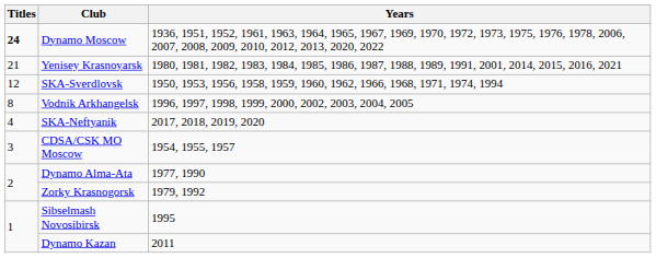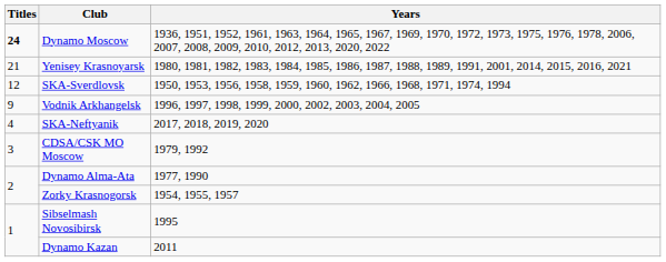 <table class="wikitable">
 <tr>
 <th>Titles</th>
 <th>Club</th>
 <th>Years</th>
 </tr>
 <tr>
 <td><strong>24</strong></td>
 <td><a href='#'>Dynamo Moscow</a></td>
 <td>1936, 1951, 1952, 1961, 1963, 1964, 1965, 1967, 1969, 1970, 1972, 1973, 1975, 1976, 1978, 2006, 2007, 2008, 2009, 2010, 2012, 2013, 2020, 2022</td>
 </tr>
 <tr>
 <td>21</td>
 <td><a href='#'>Yenisey Krasnoyarsk</a></td>
 <td>1980, 1981, 1982, 1983, 1984, 1985, 1986, 1987, 1988, 1989, 1991, 2001, 2014, 2015, 2016, 2021</td>
 </tr>
 <tr>
 <td>12</td>
 <td><a href='#'>SKA-Sverdlovsk</a></td>
 <td>1950, 1953, 1956, 1958, 1959, 1960, 1962, 1966, 1968, 1971, 1974, 1994</td>
 </tr>
 <tr>
-<td>8</td>
+<td>9</td>
 <td><a href='#'>Vodnik Arkhangelsk</a></td>
 <td>1996, 1997, 1998, 1999, 2000, 2002, 2003, 2004, 2005</td>
 </tr>
 <tr>
 <td>4</td>
 <td><a href='#'>SKA-Neftyanik</a></td>
 <td>2017, 2018, 2019, 2020</td>
 </tr>
 <tr>
 <td>3</td>
 <td><a href='#'>CDSA/CSK MO Moscow</a></td>
-<td>1954, 1955, 1957</td>
+<td>1979, 1992</td>
 </tr>
 <tr>
 <td rowspan=2>2</td>
 <td><a href='#'>Dynamo Alma-Ata</a></td>
 <td>1977, 1990</td>
 </tr>
 <tr>
 <td><a href='#'>Zorky Krasnogorsk</a></td>
-<td>1979, 1992</td>
+<td>1954, 1955, 1957</td>
 </tr>
 <tr>
 <td rowspan=2>1</td>
 <td><a href='#'>Sibselmash Novosibirsk</a></td>
 <td>1995</td>
 </tr>
 <tr>
 <td><a href='#'>Dynamo Kazan</a></td>
 <td>2011</td>
 </tr>
 </table>
